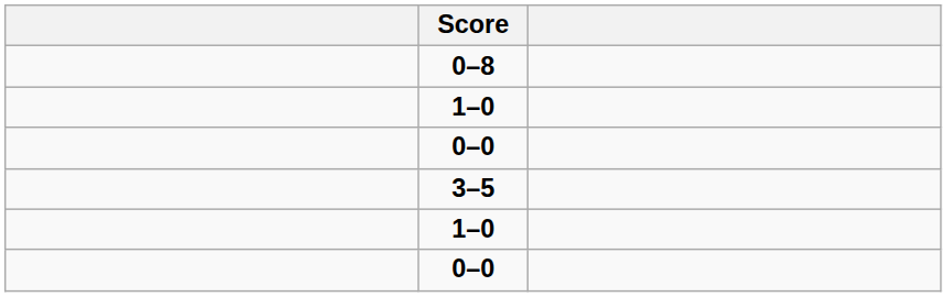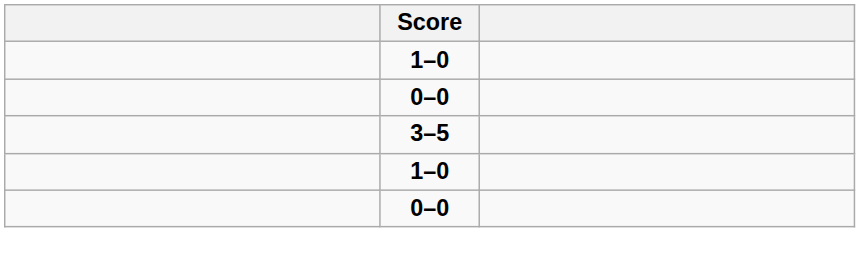 <table class="wikitable" style="text-align: center; font-size:100% ">
 <tr>
 <th align="right" width="250"></th>
 <th width="60">Score</th>
 <th align="left" width="250"></th>
-</tr>
-<tr>
-<td align=left></td>
-<td align=center><strong>0–8</strong></td>
-<td align=left><strong></strong></td>
 </tr>
 <tr>
 <td align=left><strong></strong></td>
 <td align=center><strong>1–0</strong></td>
 <td align=left></td>
 </tr>
 <tr>
 <td align=left></td>
 <td align=center><strong>0–0</strong></td>
 <td align=left></td>
 </tr>
 <tr>
 <td align=left></td>
 <td align=center><strong>3–5</strong></td>
 <td align=left><strong></strong></td>
 </tr>
 <tr>
 <td align=left><strong></strong></td>
 <td align=center><strong>1–0</strong></td>
 <td align=left></td>
 </tr>
 <tr>
 <td align=left></td>
 <td align=center><strong>0–0</strong></td>
 <td align=left></td>
 </tr>
 </table>
